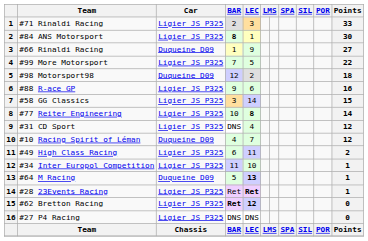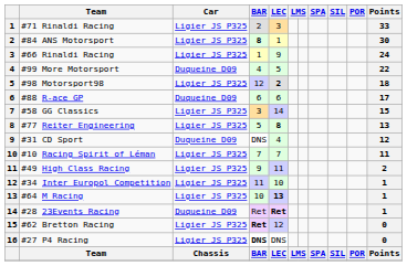 <table class="wikitable" style="font-size:85%; text-align:center;">
 <tr>
 <th></th>
 <th>Team</th>
 <th>Car</th>
 <th><a href='#'>BAR</a><br></th>
 <th><a href='#'>LEC</a><br></th>
 <th colspan="2"><a href='#'>LMS</a><br></th>
 <th><a href='#'>SPA</a><br></th>
 <th><a href='#'>SIL</a><br></th>
 <th><a href='#'>POR</a><br></th>
 <th>Points</th>
 </tr>
 <tr>
 <th>1</th>
 <td align=left> #71 Rinaldi Racing</td>
 <td align=left><a href='#'>Ligier JS P325</a></td>
 <td style="background:#dfdfdf;">2</td>
 <td style="background:#ffdf9f;">3</td>
 <td></td>
 <td></td>
 <td></td>
 <td></td>
 <td></td>
 <th>33</th>
 </tr>
 <tr>
 <th>2</th>
 <td align=left> #84 ANS Motorsport</td>
 <td align=left><a href='#'>Ligier JS P325</a></td>
 <td style="background:#dfffdf;"><strong>8</strong></td>
 <td style="background:#ffffbf;">1</td>
 <td></td>
 <td></td>
 <td></td>
 <td></td>
 <td></td>
 <th>30</th>
 </tr>
 <tr>
 <th>3</th>
 <td align=left> #66 Rinaldi Racing</td>
-<td align=left><a href='#'>Duqueine D09</a></td>
+<td align=left><a href='#'>Ligier JS P325</a></td>
 <td style="background:#ffffbf;">1</td>
 <td style="background:#dfffdf;">9</td>
 <td></td>
 <td></td>
 <td></td>
 <td></td>
 <td></td>
-<th>27</th>
+<th>24</th>
 </tr>
 <tr>
 <th>4</th>
 <td align=left> #99 More Motorsport</td>
-<td align=left><a href='#'>Ligier JS P325</a></td>
-<td style="background:#dfffdf;">7</td>
+<td align=left><a href='#'>Duqueine D09</a></td>
+<td style="background:#dfffdf;">4</td>
 <td style="background:#dfffdf;">5</td>
 <td></td>
 <td></td>
 <td></td>
 <td></td>
 <td></td>
 <th>22</th>
 </tr>
 <tr>
 <th>5</th>
 <td align=left> #98 Motorsport98</td>
-<td align=left><a href='#'>Duqueine D09</a></td>
+<td align=left><a href='#'>Ligier JS P325</a></td>
 <td style="background:#cfcfff;">12</td>
-<td style="background:#dfdfdf;">2</td>
+<td style="background:#dfdfdf;"><strong>2</strong></td>
 <td></td>
 <td></td>
 <td></td>
 <td></td>
 <td></td>
 <th>18</th>
 </tr>
 <tr>
 <th>6</th>
 <td align=left> #88 <a href='#'>R-ace GP</a></td>
-<td align=left><a href='#'>Ligier JS P325</a></td>
-<td style="background:#dfffdf;">9</td>
+<td align=left><a href='#'>Duqueine D09</a></td>
+<td style="background:#dfffdf;">6</td>
 <td style="background:#dfffdf;">6</td>
 <td></td>
 <td></td>
 <td></td>
 <td></td>
 <td></td>
-<th>16</th>
+<th>17</th>
 </tr>
 <tr>
 <th>7</th>
 <td align=left> #58 GG Classics</td>
 <td align=left><a href='#'>Ligier JS P325</a></td>
 <td style="background:#ffdf9f;">3</td>
 <td style="background:#cfcfff;">14</td>
 <td></td>
 <td></td>
 <td></td>
 <td></td>
 <td></td>
 <th>15</th>
 </tr>
 <tr>
 <th>8</th>
 <td align=left> #77 <a href='#'>Reiter Engineering</a></td>
 <td align=left><a href='#'>Ligier JS P325</a></td>
-<td style="background:#dfffdf;">10</td>
+<td style="background:#dfffdf;">5</td>
 <td style="background:#dfffdf;"><strong>8</strong></td>
 <td></td>
 <td></td>
 <td></td>
 <td></td>
 <td></td>
-<th>14</th>
+<th>13</th>
 </tr>
 <tr>
 <th>9</th>
 <td align=left> #31 CD Sport</td>
-<td align=left><a href='#'>Ligier JS P325</a></td>
+<td align=left><a href='#'>Duqueine D09</a></td>
 <td style="background:white;">DNS</td>
 <td style="background:#dfffdf;">4</td>
 <td></td>
 <td></td>
 <td></td>
 <td></td>
 <td></td>
 <th>12</th>
 </tr>
 <tr>
 <th>10</th>
 <td align=left> #10 <a href='#'>Racing Spirit of Léman</a></td>
-<td align=left><a href='#'>Duqueine D09</a></td>
-<td style="background:#dfffdf;">4</td>
+<td align=left><a href='#'>Ligier JS P325</a></td>
+<td style="background:#dfffdf;">7</td>
 <td style="background:#dfffdf;">7</td>
 <td></td>
 <td></td>
 <td></td>
 <td></td>
 <td></td>
-<th>12</th>
+<th>11</th>
 </tr>
 <tr>
 <th>11</th>
 <td align=left> #49 <a href='#'>High Class Racing</a></td>
 <td align=left><a href='#'>Ligier JS P325</a></td>
-<td style="background:#dfffdf;">6</td>
+<td style="background:#dfffdf;">9</td>
 <td style="background:#cfcfff;">11</td>
 <td></td>
 <td></td>
 <td></td>
 <td></td>
 <td></td>
 <th>2</th>
 </tr>
 <tr>
 <th>12</th>
 <td align=left> #34 <a href='#'>Inter Europol Competition</a></td>
 <td align=left><a href='#'>Ligier JS P325</a></td>
 <td style="background:#cfcfff;">11</td>
 <td style="background:#dfffdf;">10</td>
 <td></td>
 <td></td>
 <td></td>
 <td></td>
 <td></td>
 <th>1</th>
 </tr>
 <tr>
 <th>13</th>
 <td align=left> #64 <a href='#'>M Racing</a></td>
-<td align=left><a href='#'>Duqueine D09</a></td>
-<td style="background:#dfffdf;">5</td>
+<td align=left><a href='#'>Ligier JS P325</a></td>
+<td style="background:#dfffdf;">10</td>
 <td style="background:#cfcfff;"><strong>13</strong></td>
 <td></td>
 <td></td>
 <td></td>
 <td></td>
 <td></td>
 <th>1</th>
 </tr>
 <tr>
 <th>14</th>
 <td align=left> #28 <a href='#'>23Events Racing</a></td>
-<td align=left><a href='#'>Ligier JS P325</a></td>
+<td align=left><a href='#'>Duqueine D09</a></td>
 <td style="background:#efcfff;">Ret</td>
 <td style="background:#efcfff;"><strong>Ret</strong></td>
 <td></td>
 <td></td>
 <td></td>
 <td></td>
 <td></td>
 <th>1</th>
 </tr>
 <tr>
 <th>15</th>
 <td align=left> #62 Bretton Racing</td>
 <td align=left><a href='#'>Ligier JS P325</a></td>
 <td style="background:#efcfff;"><strong>Ret</strong></td>
-<td style="background:#cfcfff;"><strong>12</strong></td>
+<td style="background:#cfcfff;">12</td>
 <td></td>
 <td></td>
 <td></td>
 <td></td>
 <td></td>
 <th>0</th>
 </tr>
 <tr>
 <th>16</th>
 <td align=left> #27 P4 Racing</td>
 <td align=left><a href='#'>Ligier JS P325</a></td>
-<td style="background:white;">DNS</td>
+<td style="background:white;"><strong>DNS</strong></td>
 <td style="background:white;">DNS</td>
 <td></td>
 <td></td>
 <td></td>
 <td></td>
 <td></td>
 <th>0</th>
 </tr>
 <tr>
 <th></th>
 <th>Team</th>
 <th>Chassis</th>
 <th><a href='#'>BAR</a><br></th>
 <th><a href='#'>LEC</a><br></th>
 <th colspan="2"><a href='#'>LMS</a><br></th>
 <th><a href='#'>SPA</a><br></th>
 <th><a href='#'>SIL</a><br></th>
 <th><a href='#'>POR</a><br></th>
 <th>Points</th>
 </tr>
 <tr>
 </tr>
 </table>
